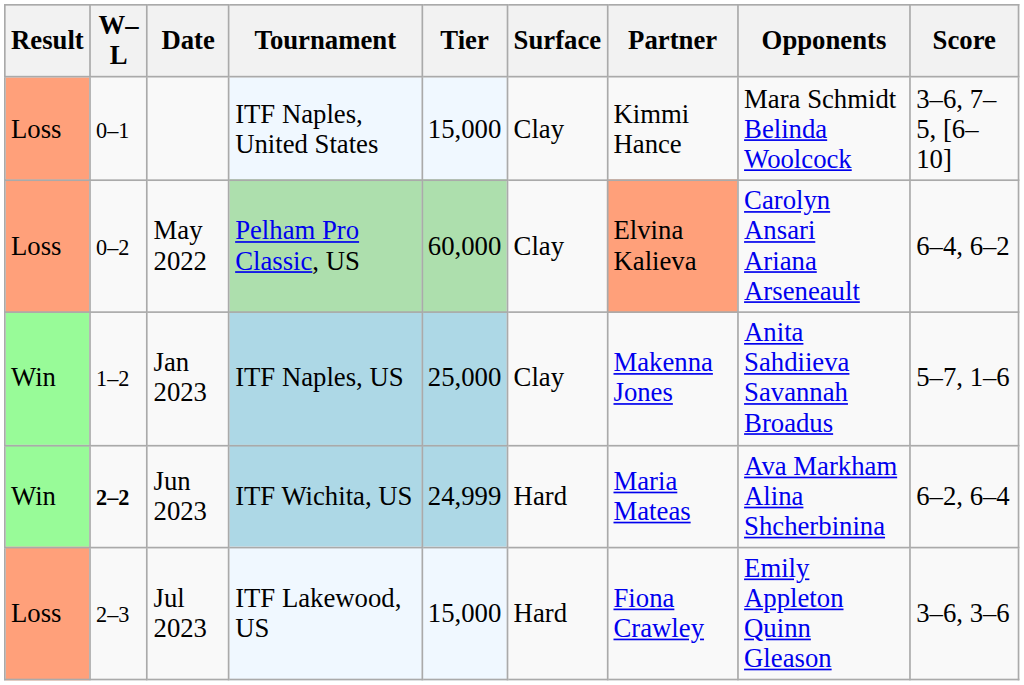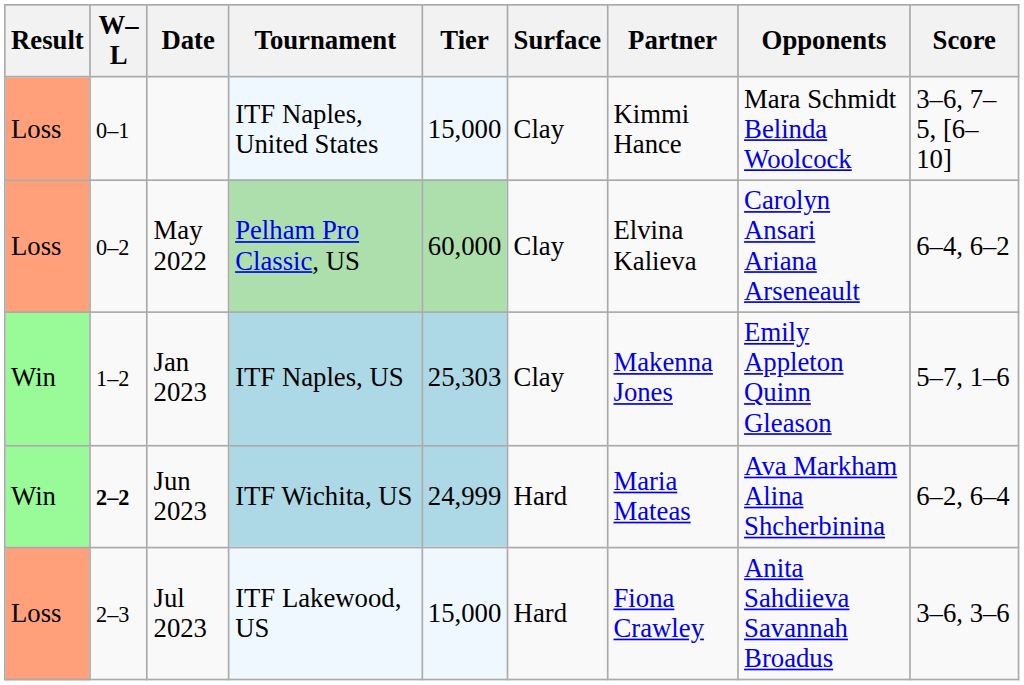 <table class="sortable wikitable">
 <tr>
 <th>Result</th>
 <th class="unsortable">W–L</th>
 <th>Date</th>
 <th>Tournament</th>
 <th>Tier</th>
 <th>Surface</th>
 <th>Partner</th>
 <th>Opponents</th>
 <th class="unsortable">Score</th>
 </tr>
 <tr>
 <td style="background:#ffa07a">Loss</td>
 <td><small>0–1</small></td>
 <td></td>
 <td style="background:#f0f8ff;">ITF Naples, United States</td>
 <td style="background:#f0f8ff;">15,000</td>
 <td>Clay</td>
 <td> Kimmi Hance</td>
 <td> Mara Schmidt <br>  <a href='#'>Belinda Woolcock</a></td>
 <td>3–6, 7–5, [6–10]</td>
 </tr>
 <tr>
 <td style="background:#ffa07a">Loss</td>
 <td><small>0–2</small></td>
 <td>May 2022</td>
 <td style="background:#addfad;"><a href='#'>Pelham Pro Classic</a>, US</td>
 <td style="background:#addfad;">60,000</td>
 <td>Clay</td>
-<td style="background: lightsalmon;"> Elvina Kalieva</td>
+<td> Elvina Kalieva</td>
 <td> <a href='#'>Carolyn Ansari</a> <br>  <a href='#'>Ariana Arseneault</a></td>
 <td>6–4, 6–2</td>
 </tr>
 <tr>
 <td bgcolor=98FB98>Win</td>
 <td><small>1–2</small></td>
 <td>Jan 2023</td>
 <td style="background:lightblue;">ITF Naples, US</td>
-<td style="background:lightblue;">25,000</td>
+<td style="background:lightblue;">25,303</td>
 <td>Clay</td>
 <td> <a href='#'>Makenna Jones</a></td>
-<td> <a href='#'>Anita Sahdiieva</a> <br>  <a href='#'>Savannah Broadus</a></td>
+<td> <a href='#'>Emily Appleton</a> <br>  <a href='#'>Quinn Gleason</a></td>
 <td>5–7, 1–6</td>
 </tr>
 <tr>
 <td bgcolor="98FB98">Win</td>
 <td><strong><small>2–2</small></strong></td>
 <td>Jun 2023</td>
 <td style="background:lightblue;">ITF Wichita, US</td>
 <td style="background:lightblue;">24,999</td>
 <td>Hard</td>
 <td> <a href='#'>Maria Mateas</a></td>
 <td> <a href='#'>Ava Markham</a> <br>  <a href='#'>Alina Shcherbinina</a></td>
 <td>6–2, 6–4</td>
 </tr>
 <tr>
 <td style="background:#ffa07a">Loss</td>
 <td><small>2–3</small></td>
 <td>Jul 2023</td>
 <td style="background:#f0f8ff;">ITF Lakewood, US</td>
 <td style="background:#f0f8ff;">15,000</td>
 <td>Hard</td>
 <td> <a href='#'>Fiona Crawley</a></td>
-<td> <a href='#'>Emily Appleton</a> <br>  <a href='#'>Quinn Gleason</a></td>
+<td> <a href='#'>Anita Sahdiieva</a> <br>  <a href='#'>Savannah Broadus</a></td>
 <td>3–6, 3–6</td>
 </tr>
 </table>
